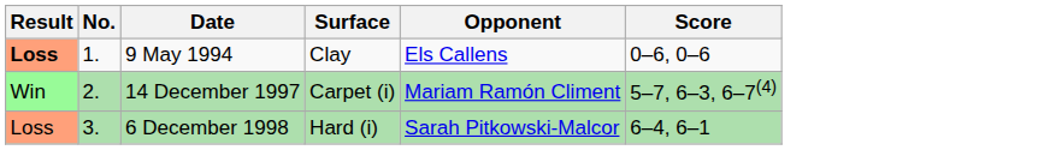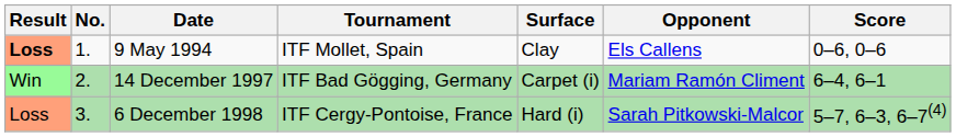 <table class="sortable wikitable" style="font-size:97%;">
 <tr>
 <th>Result</th>
 <th>No.</th>
 <th>Date</th>
+<th>Tournament</th>
 <th>Surface</th>
 <th>Opponent</th>
 <th class="unsortable">Score</th>
 </tr>
 <tr>
 <td style="background:#ffa07a;"><strong>Loss</strong></td>
 <td>1.</td>
 <td>9 May 1994</td>
+<td>ITF Mollet, Spain</td>
 <td>Clay</td>
 <td> <a href='#'>Els Callens</a></td>
 <td>0–6, 0–6</td>
 </tr>
 <tr style="background:#addfad;">
 <td style="background:#98fb98;">Win</td>
 <td>2.</td>
 <td>14 December 1997</td>
+<td>ITF Bad Gögging, Germany</td>
 <td>Carpet (i)</td>
 <td> <a href='#'>Mariam Ramón Climent</a></td>
-<td>5–7, 6–3, 6–7<sup>(4)</sup></td>
+<td>6–4, 6–1</td>
 </tr>
 <tr bgcolor="#ADDFAD">
 <td style="background:#ffa07a;">Loss</td>
 <td>3.</td>
 <td>6 December 1998</td>
+<td>ITF Cergy-Pontoise, France</td>
 <td>Hard (i)</td>
 <td> <a href='#'>Sarah Pitkowski-Malcor</a></td>
-<td>6–4, 6–1</td>
+<td>5–7, 6–3, 6–7<sup>(4)</sup></td>
 </tr>
 </table>
